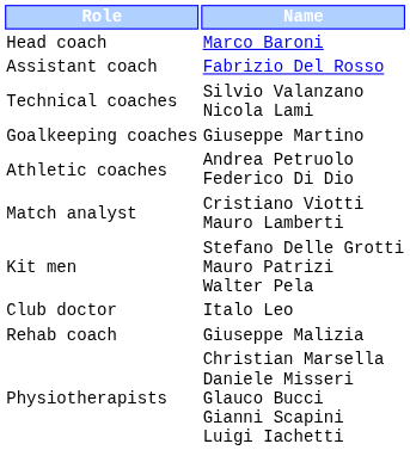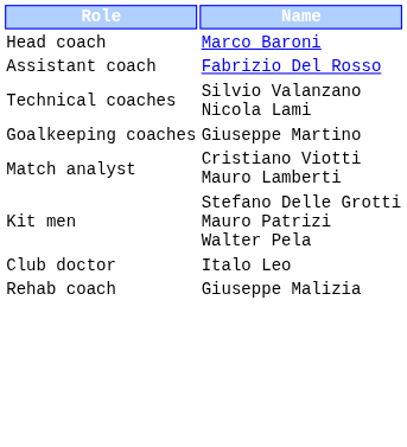 <table class="toccolours">
 <tr>
 <th style="background:#B0d0ff;color:White;border:1px solid Blue">Role</th>
 <th style="background:#B0d0ff;color:White;border:1px solid Blue">Name</th>
 </tr>
 <tr>
 <td>Head coach</td>
 <td> <a href='#'>Marco Baroni</a></td>
 </tr>
 <tr>
 <td>Assistant coach</td>
 <td> <a href='#'>Fabrizio Del Rosso</a></td>
 </tr>
 <tr>
 <td>Technical coaches</td>
 <td> Silvio Valanzano <br>  Nicola Lami</td>
 </tr>
 <tr>
 <td>Goalkeeping coaches</td>
 <td> Giuseppe Martino</td>
 </tr>
 <tr>
-<td>Athletic coaches</td>
-<td> Andrea Petruolo <br>  Federico Di Dio</td>
-</tr>
-<tr>
 <td>Match analyst</td>
 <td> Cristiano Viotti <br>  Mauro Lamberti</td>
 </tr>
 <tr>
 <td>Kit men</td>
 <td> Stefano Delle Grotti <br>  Mauro Patrizi <br>  Walter Pela</td>
 </tr>
 <tr>
 <td>Club doctor</td>
 <td> Italo Leo</td>
 </tr>
 <tr>
 <td>Rehab coach</td>
 <td> Giuseppe Malizia</td>
 </tr>
-<tr>
-<td>Physiotherapists</td>
-<td> Christian Marsella <br>  Daniele Misseri <br>  Glauco Bucci <br>  Gianni Scapini <br>  Luigi Iachetti</td>
-</tr>
 </table>
